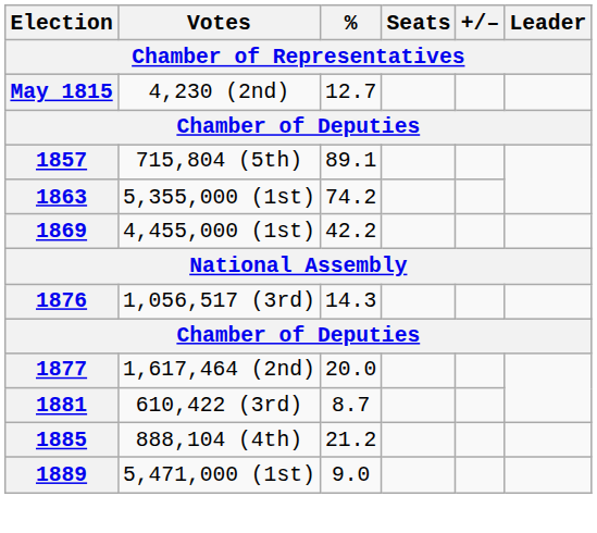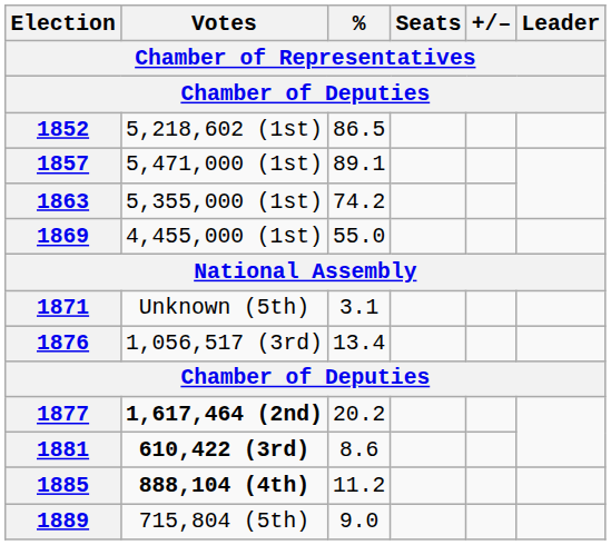 <table class=wikitable style=text-align:center>
 <tr>
 <th>Election</th>
 <th>Votes</th>
 <th>%</th>
 <th>Seats</th>
 <th>+/–</th>
 <th>Leader</th>
 </tr>
 <tr>
 <th colspan=6><a href='#'>Chamber of Representatives</a></th>
 </tr>
 <tr>
-<th><a href='#'>May 1815</a></th>
-<td>4,230 (2nd)</td>
-<td>12.7</td>
+<th colspan=6><a href='#'>Chamber of Deputies</a></th>
+</tr>
+<tr>
+<th><a href='#'>1852</a></th>
+<td>5,218,602 (1st)</td>
+<td>86.5</td>
 <td></td>
 <td></td>
 <td></td>
 </tr>
 <tr>
-<th colspan=6><a href='#'>Chamber of Deputies</a></th>
-</tr>
-<tr>
 <th><a href='#'>1857</a></th>
-<td>715,804 (5th)</td>
+<td>5,471,000 (1st)</td>
 <td>89.1</td>
 <td></td>
 <td></td>
 <td rowspan=2></td>
 </tr>
 <tr>
 <th><a href='#'>1863</a></th>
 <td>5,355,000 (1st)</td>
 <td>74.2</td>
 <td></td>
 <td></td>
 </tr>
 <tr>
 <th><a href='#'>1869</a></th>
 <td>4,455,000 (1st)</td>
-<td>42.2</td>
+<td>55.0</td>
 <td></td>
 <td></td>
 <td></td>
 </tr>
 <tr>
 <th colspan=6><a href='#'>National Assembly</a></th>
 </tr>
 <tr>
+<th><a href='#'>1871</a></th>
+<td>Unknown (5th)</td>
+<td>3.1</td>
+<td></td>
+<td></td>
+<td></td>
+</tr>
+<tr>
 <th><a href='#'>1876</a></th>
 <td>1,056,517 (3rd)</td>
-<td>14.3</td>
+<td>13.4</td>
 <td></td>
 <td></td>
 <td></td>
 </tr>
 <tr>
 <th colspan=6><a href='#'>Chamber of Deputies</a></th>
 </tr>
 <tr>
 <th><a href='#'>1877</a></th>
-<td>1,617,464 (2nd)</td>
-<td>20.0</td>
+<td><strong>1,617,464 (2nd)</strong></td>
+<td>20.2</td>
 <td></td>
 <td></td>
 <td rowspan=2></td>
 </tr>
 <tr>
 <th><a href='#'>1881</a></th>
-<td>610,422 (3rd)</td>
-<td>8.7</td>
+<td><strong>610,422 (3rd)</strong></td>
+<td>8.6</td>
 <td></td>
 <td></td>
 </tr>
 <tr>
 <th><a href='#'>1885</a></th>
-<td>888,104 (4th)</td>
-<td>21.2</td>
+<td><strong>888,104 (4th)</strong></td>
+<td>11.2</td>
 <td></td>
 <td></td>
 <td></td>
 </tr>
 <tr>
 <th><a href='#'>1889</a></th>
-<td>5,471,000 (1st)</td>
+<td>715,804 (5th)</td>
 <td>9.0</td>
 <td></td>
 <td></td>
 <td></td>
 </tr>
 </table>
